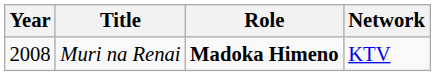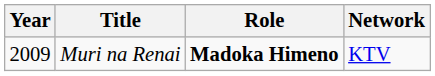 <table class="wikitable">
 <tr>
 <th>Year</th>
 <th>Title</th>
 <th>Role</th>
 <th>Network</th>
 </tr>
 <tr>
-<td>2008</td>
+<td>2009</td>
 <td><em>Muri na Renai</em></td>
 <td><strong>Madoka Himeno</strong></td>
 <td><a href='#'>KTV</a></td>
 </tr>
 </table>
